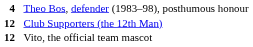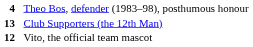 <table>
 <tr>
 <td style="text-align:right; padding-right:0.6em"><strong>4</strong></td>
 <td> <a href='#'>Theo Bos</a>, <a href='#'>defender</a> (1983–98), posthumous honour</td>
 </tr>
 <tr>
-<td style="text-align:right; padding-right:0.6em"><strong>12</strong></td>
+<td style="text-align:right; padding-right:0.6em"><strong>13</strong></td>
 <td><a href='#'>Club Supporters (the 12th Man)</a></td>
 </tr>
 <tr>
 <td style="text-align:right; padding-right:0.6em"><strong>12</strong></td>
 <td>Vito, the official team mascot</td>
 </tr>
 </table>
